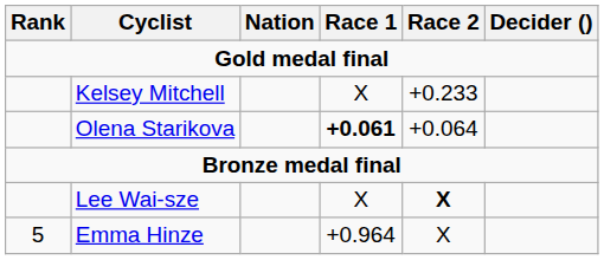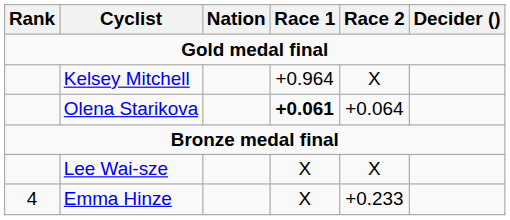 <table class="wikitable" style="text-align:center">
 <tr>
 <th>Rank</th>
 <th>Cyclist</th>
 <th>Nation</th>
 <th>Race 1</th>
 <th>Race 2</th>
 <th>Decider ()</th>
 </tr>
 <tr>
 <td colspan=6><strong>Gold medal final</strong></td>
 </tr>
 <tr>
 <td></td>
 <td align=left><a href='#'>Kelsey Mitchell</a></td>
 <td align=left></td>
+<td>+0.964</td>
 <td>X</td>
-<td>+0.233</td>
 <td></td>
 </tr>
 <tr>
 <td></td>
 <td align=left><a href='#'>Olena Starikova</a></td>
 <td align=left></td>
 <td><strong>+0.061</strong></td>
 <td>+0.064</td>
 <td></td>
 </tr>
 <tr>
 <td colspan=6><strong>Bronze medal final</strong></td>
 </tr>
 <tr>
 <td></td>
 <td align=left><a href='#'>Lee Wai-sze</a></td>
 <td align=left></td>
 <td>X</td>
-<td><strong>X</strong></td>
+<td>X</td>
 <td></td>
 </tr>
 <tr>
-<td>5</td>
+<td>4</td>
 <td align=left><a href='#'>Emma Hinze</a></td>
 <td align=left></td>
-<td>+0.964</td>
 <td>X</td>
+<td>+0.233</td>
 <td></td>
 </tr>
 </table>
